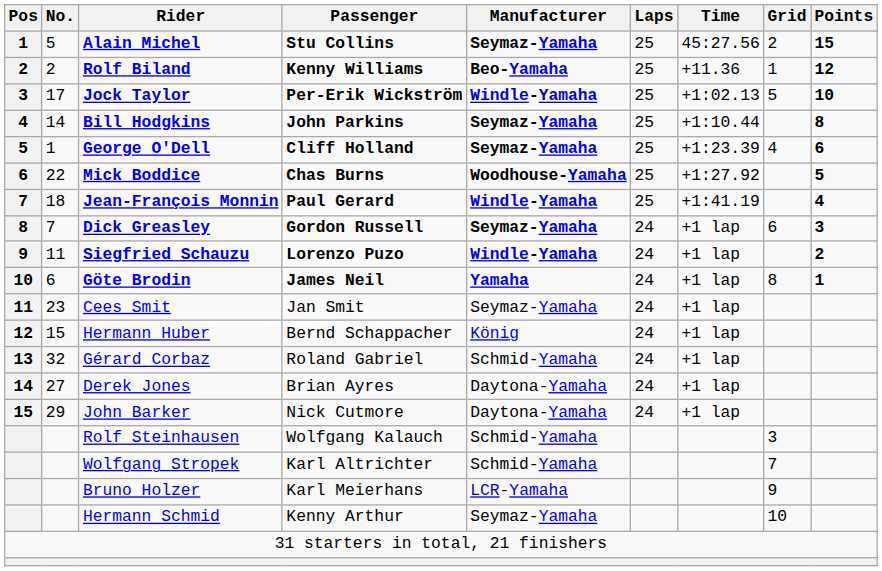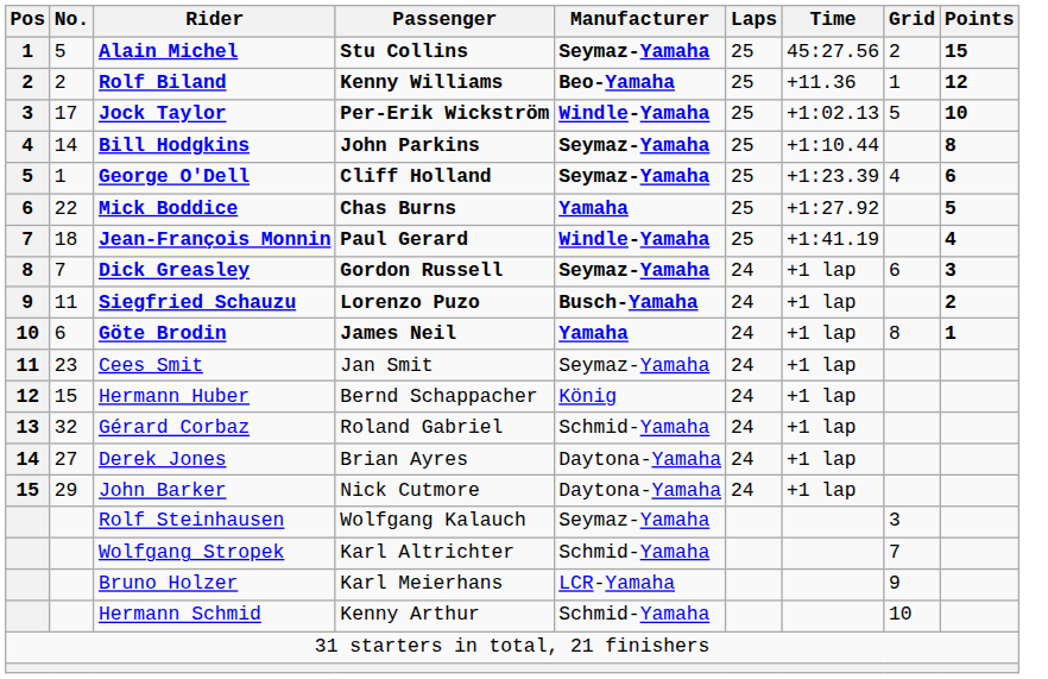 <table class="wikitable" style="font-size: 95%;">
 <tr>
 <th>Pos</th>
 <th>No.</th>
 <th>Rider</th>
 <th>Passenger</th>
 <th>Manufacturer</th>
 <th>Laps</th>
 <th>Time</th>
 <th>Grid</th>
 <th>Points</th>
 </tr>
 <tr>
 <th>1</th>
 <td>5</td>
 <td> <strong><a href='#'>Alain Michel</a></strong></td>
 <td> <strong>Stu Collins</strong></td>
 <td><strong>Seymaz-<a href='#'>Yamaha</a></strong></td>
 <td>25</td>
 <td>45:27.56</td>
 <td>2</td>
 <td><strong>15</strong></td>
 </tr>
 <tr>
 <th>2</th>
 <td>2</td>
 <td> <strong><a href='#'>Rolf Biland</a></strong></td>
 <td> <strong>Kenny Williams</strong></td>
 <td><strong>Beo-<a href='#'>Yamaha</a></strong></td>
 <td>25</td>
 <td>+11.36</td>
 <td>1</td>
 <td><strong>12</strong></td>
 </tr>
 <tr>
 <th>3</th>
 <td>17</td>
 <td> <strong><a href='#'>Jock Taylor</a></strong></td>
 <td> <strong>Per-Erik Wickström</strong></td>
 <td><strong><a href='#'>Windle</a>-<a href='#'>Yamaha</a></strong></td>
 <td>25</td>
 <td>+1:02.13</td>
 <td>5</td>
 <td><strong>10</strong></td>
 </tr>
 <tr>
 <th>4</th>
 <td>14</td>
 <td> <strong><a href='#'>Bill Hodgkins</a></strong></td>
 <td> <strong>John Parkins</strong></td>
 <td><strong>Seymaz-<a href='#'>Yamaha</a></strong></td>
 <td>25</td>
 <td>+1:10.44</td>
 <td></td>
 <td><strong>8</strong></td>
 </tr>
 <tr>
 <th>5</th>
 <td>1</td>
 <td> <strong><a href='#'>George O'Dell</a></strong></td>
 <td> <strong>Cliff Holland</strong></td>
 <td><strong>Seymaz-<a href='#'>Yamaha</a></strong></td>
 <td>25</td>
 <td>+1:23.39</td>
 <td>4</td>
 <td><strong>6</strong></td>
 </tr>
 <tr>
 <th>6</th>
 <td>22</td>
 <td> <strong><a href='#'>Mick Boddice</a></strong></td>
 <td> <strong>Chas Burns</strong></td>
-<td><strong>Woodhouse-<a href='#'>Yamaha</a></strong></td>
+<td><strong><a href='#'>Yamaha</a></strong></td>
 <td>25</td>
 <td>+1:27.92</td>
 <td></td>
 <td><strong>5</strong></td>
 </tr>
 <tr>
 <th>7</th>
 <td>18</td>
 <td> <strong><a href='#'>Jean-François Monnin</a></strong></td>
 <td> <strong>Paul Gerard</strong></td>
 <td><strong><a href='#'>Windle</a>-<a href='#'>Yamaha</a></strong></td>
 <td>25</td>
 <td>+1:41.19</td>
 <td></td>
 <td><strong>4</strong></td>
 </tr>
 <tr>
 <th>8</th>
 <td>7</td>
 <td> <strong><a href='#'>Dick Greasley</a></strong></td>
 <td> <strong>Gordon Russell</strong></td>
 <td><strong>Seymaz-<a href='#'>Yamaha</a></strong></td>
 <td>24</td>
 <td>+1 lap</td>
 <td>6</td>
 <td><strong>3</strong></td>
 </tr>
 <tr>
 <th>9</th>
 <td>11</td>
 <td> <strong><a href='#'>Siegfried Schauzu</a></strong></td>
 <td> <strong>Lorenzo Puzo</strong></td>
-<td><strong><a href='#'>Windle</a>-<a href='#'>Yamaha</a></strong></td>
+<td><strong>Busch-<a href='#'>Yamaha</a></strong></td>
 <td>24</td>
 <td>+1 lap</td>
 <td></td>
 <td><strong>2</strong></td>
 </tr>
 <tr>
 <th>10</th>
 <td>6</td>
 <td> <strong><a href='#'>Göte Brodin</a></strong></td>
 <td> <strong>James Neil</strong></td>
 <td><strong><a href='#'>Yamaha</a></strong></td>
 <td>24</td>
 <td>+1 lap</td>
 <td>8</td>
 <td><strong>1</strong></td>
 </tr>
 <tr>
 <th>11</th>
 <td>23</td>
 <td> <a href='#'>Cees Smit</a></td>
 <td> Jan Smit</td>
 <td>Seymaz-<a href='#'>Yamaha</a></td>
 <td>24</td>
 <td>+1 lap</td>
 <td></td>
 <td></td>
 </tr>
 <tr>
 <th>12</th>
 <td>15</td>
 <td> <a href='#'>Hermann Huber</a></td>
 <td> Bernd Schappacher</td>
 <td><a href='#'>König</a></td>
 <td>24</td>
 <td>+1 lap</td>
 <td></td>
 <td></td>
 </tr>
 <tr>
 <th>13</th>
 <td>32</td>
 <td> <a href='#'>Gérard Corbaz</a></td>
 <td> Roland Gabriel</td>
 <td>Schmid-<a href='#'>Yamaha</a></td>
 <td>24</td>
 <td>+1 lap</td>
 <td></td>
 <td></td>
 </tr>
 <tr>
 <th>14</th>
 <td>27</td>
 <td> <a href='#'>Derek Jones</a></td>
 <td> Brian Ayres</td>
 <td>Daytona-<a href='#'>Yamaha</a></td>
 <td>24</td>
 <td>+1 lap</td>
 <td></td>
 <td></td>
 </tr>
 <tr>
 <th>15</th>
 <td>29</td>
 <td> <a href='#'>John Barker</a></td>
 <td> Nick Cutmore</td>
 <td>Daytona-<a href='#'>Yamaha</a></td>
 <td>24</td>
 <td>+1 lap</td>
 <td></td>
 <td></td>
 </tr>
 <tr>
 <th></th>
 <td></td>
 <td> <a href='#'>Rolf Steinhausen</a></td>
 <td> Wolfgang Kalauch</td>
-<td>Schmid-<a href='#'>Yamaha</a></td>
+<td>Seymaz-<a href='#'>Yamaha</a></td>
 <td></td>
 <td></td>
 <td>3</td>
 <td></td>
 </tr>
 <tr>
 <th></th>
 <td></td>
 <td> <a href='#'>Wolfgang Stropek</a></td>
 <td> Karl Altrichter</td>
 <td>Schmid-<a href='#'>Yamaha</a></td>
 <td></td>
 <td></td>
 <td>7</td>
 <td></td>
 </tr>
 <tr>
 <th></th>
 <td></td>
 <td> <a href='#'>Bruno Holzer</a></td>
 <td> Karl Meierhans</td>
 <td><a href='#'>LCR</a>-<a href='#'>Yamaha</a></td>
 <td></td>
 <td></td>
 <td>9</td>
 <td></td>
 </tr>
 <tr>
 <th></th>
 <td></td>
 <td> <a href='#'>Hermann Schmid</a></td>
 <td> Kenny Arthur</td>
-<td>Seymaz-<a href='#'>Yamaha</a></td>
+<td>Schmid-<a href='#'>Yamaha</a></td>
 <td></td>
 <td></td>
 <td>10</td>
 <td></td>
 </tr>
 <tr>
 <td colspan=9 align=center>31 starters in total, 21 finishers</td>
 </tr>
 <tr>
 <th colspan=9></th>
 </tr>
 </table>
